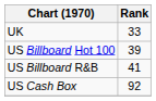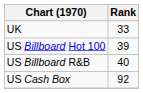 <table class="wikitable">
 <tr>
 <th align="left">Chart (1970)</th>
 <th style="text-align:center;">Rank</th>
 </tr>
 <tr>
 <td>UK</td>
 <td style="text-align:center;">33</td>
 </tr>
 <tr>
 <td>US <em><a href='#'>Billboard</a></em> <a href='#'>Hot 100</a></td>
 <td style="text-align:center;">39</td>
 </tr>
 <tr>
 <td>US <em>Billboard</em> R&B</td>
-<td style="text-align:center;">41</td>
+<td style="text-align:center;">40</td>
 </tr>
 <tr>
 <td>US <em>Cash Box</em></td>
 <td style="text-align:center;">92</td>
 </tr>
 <tr>
 </tr>
 </table>
